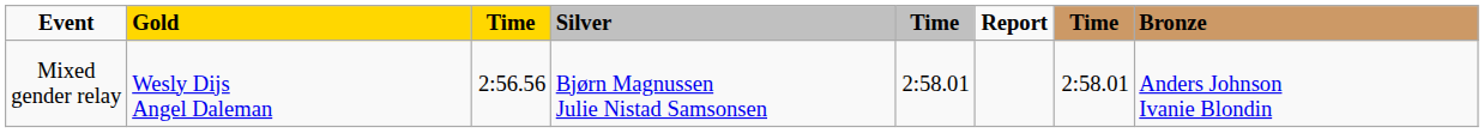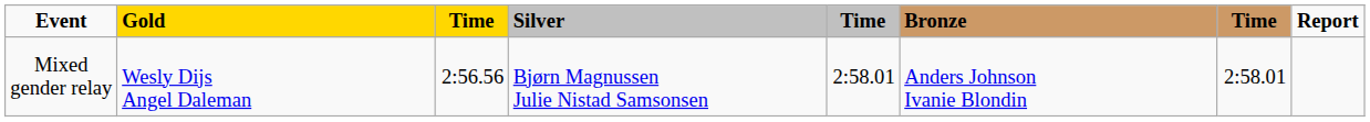 <table class="wikitable">
 <tr>
 <td width="80" align="center"><strong>Event</strong></td>
 <td width="240" bgcolor="gold"><strong>Gold</strong></td>
 <td width="50" bgcolor="gold" align="center"><strong>Time</strong></td>
 <td width="240" bgcolor="silver"><strong>Silver</strong></td>
 <td width="50" bgcolor="silver" align="center"><strong>Time</strong></td>
+<td width="240" bgcolor="#CC9966"><strong>Bronze</strong></td>
+<td width="50" bgcolor="#CC9966" align="center"><strong>Time</strong></td>
 <td width="50" align="center"><strong>Report</strong></td>
-<td width="50" bgcolor="#CC9966" align="center"><strong>Time</strong></td>
-<td width="240" bgcolor="#CC9966"><strong>Bronze</strong></td>
 </tr>
 <tr>
 <td align="center">Mixed gender relay</td>
 <td><br><a href='#'>Wesly Dijs</a><br><a href='#'>Angel Daleman</a></td>
 <td align="right">2:56.56</td>
 <td><br><a href='#'>Bjørn Magnussen</a><br><a href='#'>Julie Nistad Samsonsen</a></td>
 <td align="right">2:58.01</td>
+<td><br><a href='#'>Anders Johnson</a><br><a href='#'>Ivanie Blondin</a></td>
+<td align="right">2:58.01</td>
 <td align="center"></td>
-<td align="right">2:58.01</td>
-<td><br><a href='#'>Anders Johnson</a><br><a href='#'>Ivanie Blondin</a></td>
 </tr>
 </table>
